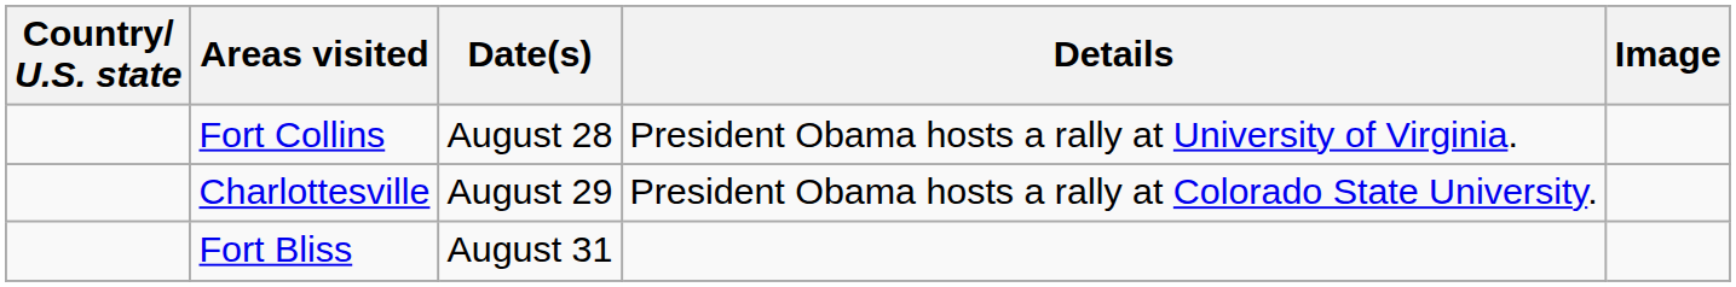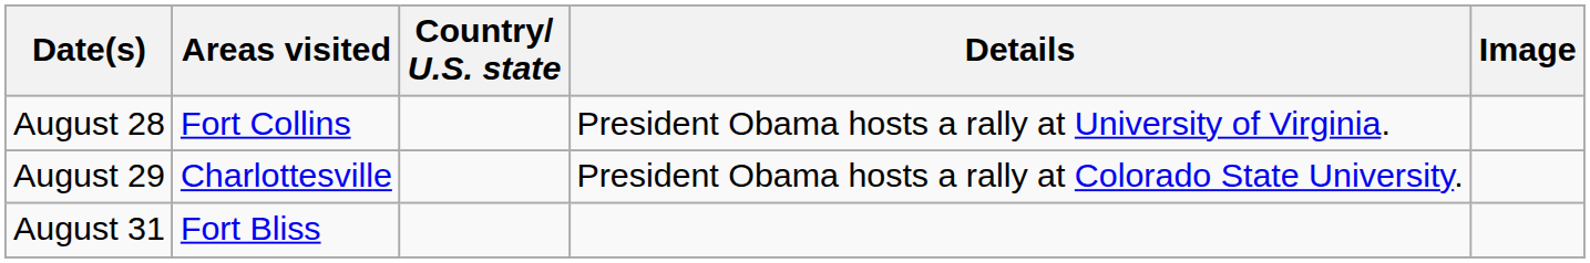 <table class="wikitable">
 <tr>
+<th>Date(s)</th>
+<th>Areas visited</th>
 <th>Country/<br><em>U.S. state</em></th>
-<th>Areas visited</th>
-<th>Date(s)</th>
 <th>Details</th>
 <th>Image</th>
 </tr>
 <tr>
+<td>August 28</td>
+<td><a href='#'>Fort Collins</a></td>
 <td><em></em></td>
-<td><a href='#'>Fort Collins</a></td>
-<td>August 28</td>
 <td>President Obama hosts a rally at <a href='#'>University of Virginia</a>.</td>
 <td></td>
 </tr>
 <tr>
+<td>August 29</td>
+<td><a href='#'>Charlottesville</a></td>
 <td><em></em></td>
-<td><a href='#'>Charlottesville</a></td>
-<td>August 29</td>
 <td>President Obama hosts a rally at <a href='#'>Colorado State University</a>.</td>
 <td></td>
 </tr>
 <tr>
+<td>August 31</td>
+<td><a href='#'>Fort Bliss</a></td>
 <td><em></em></td>
-<td><a href='#'>Fort Bliss</a></td>
-<td>August 31</td>
 <td></td>
 <td></td>
 </tr>
 </table>
